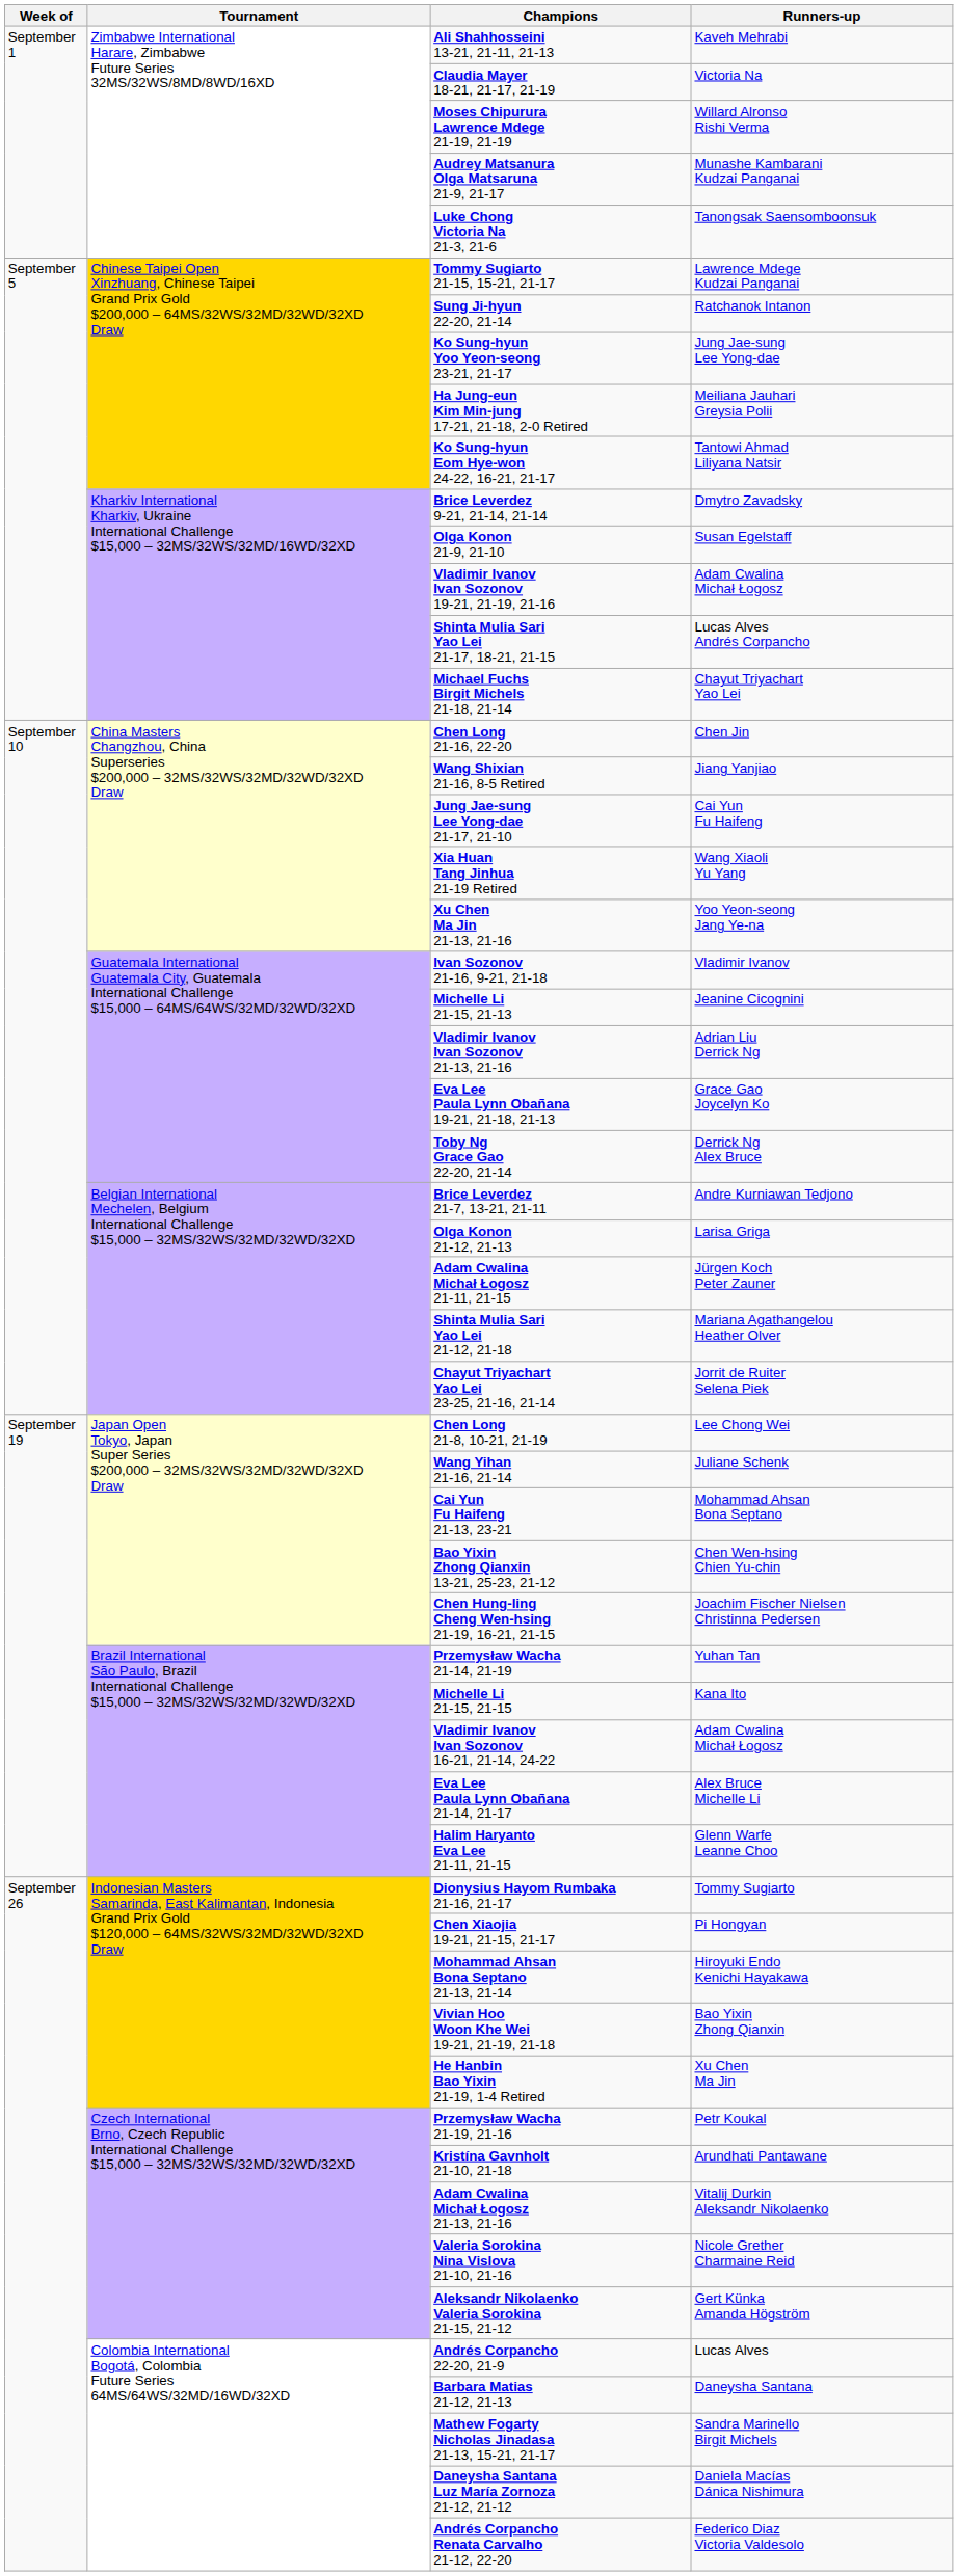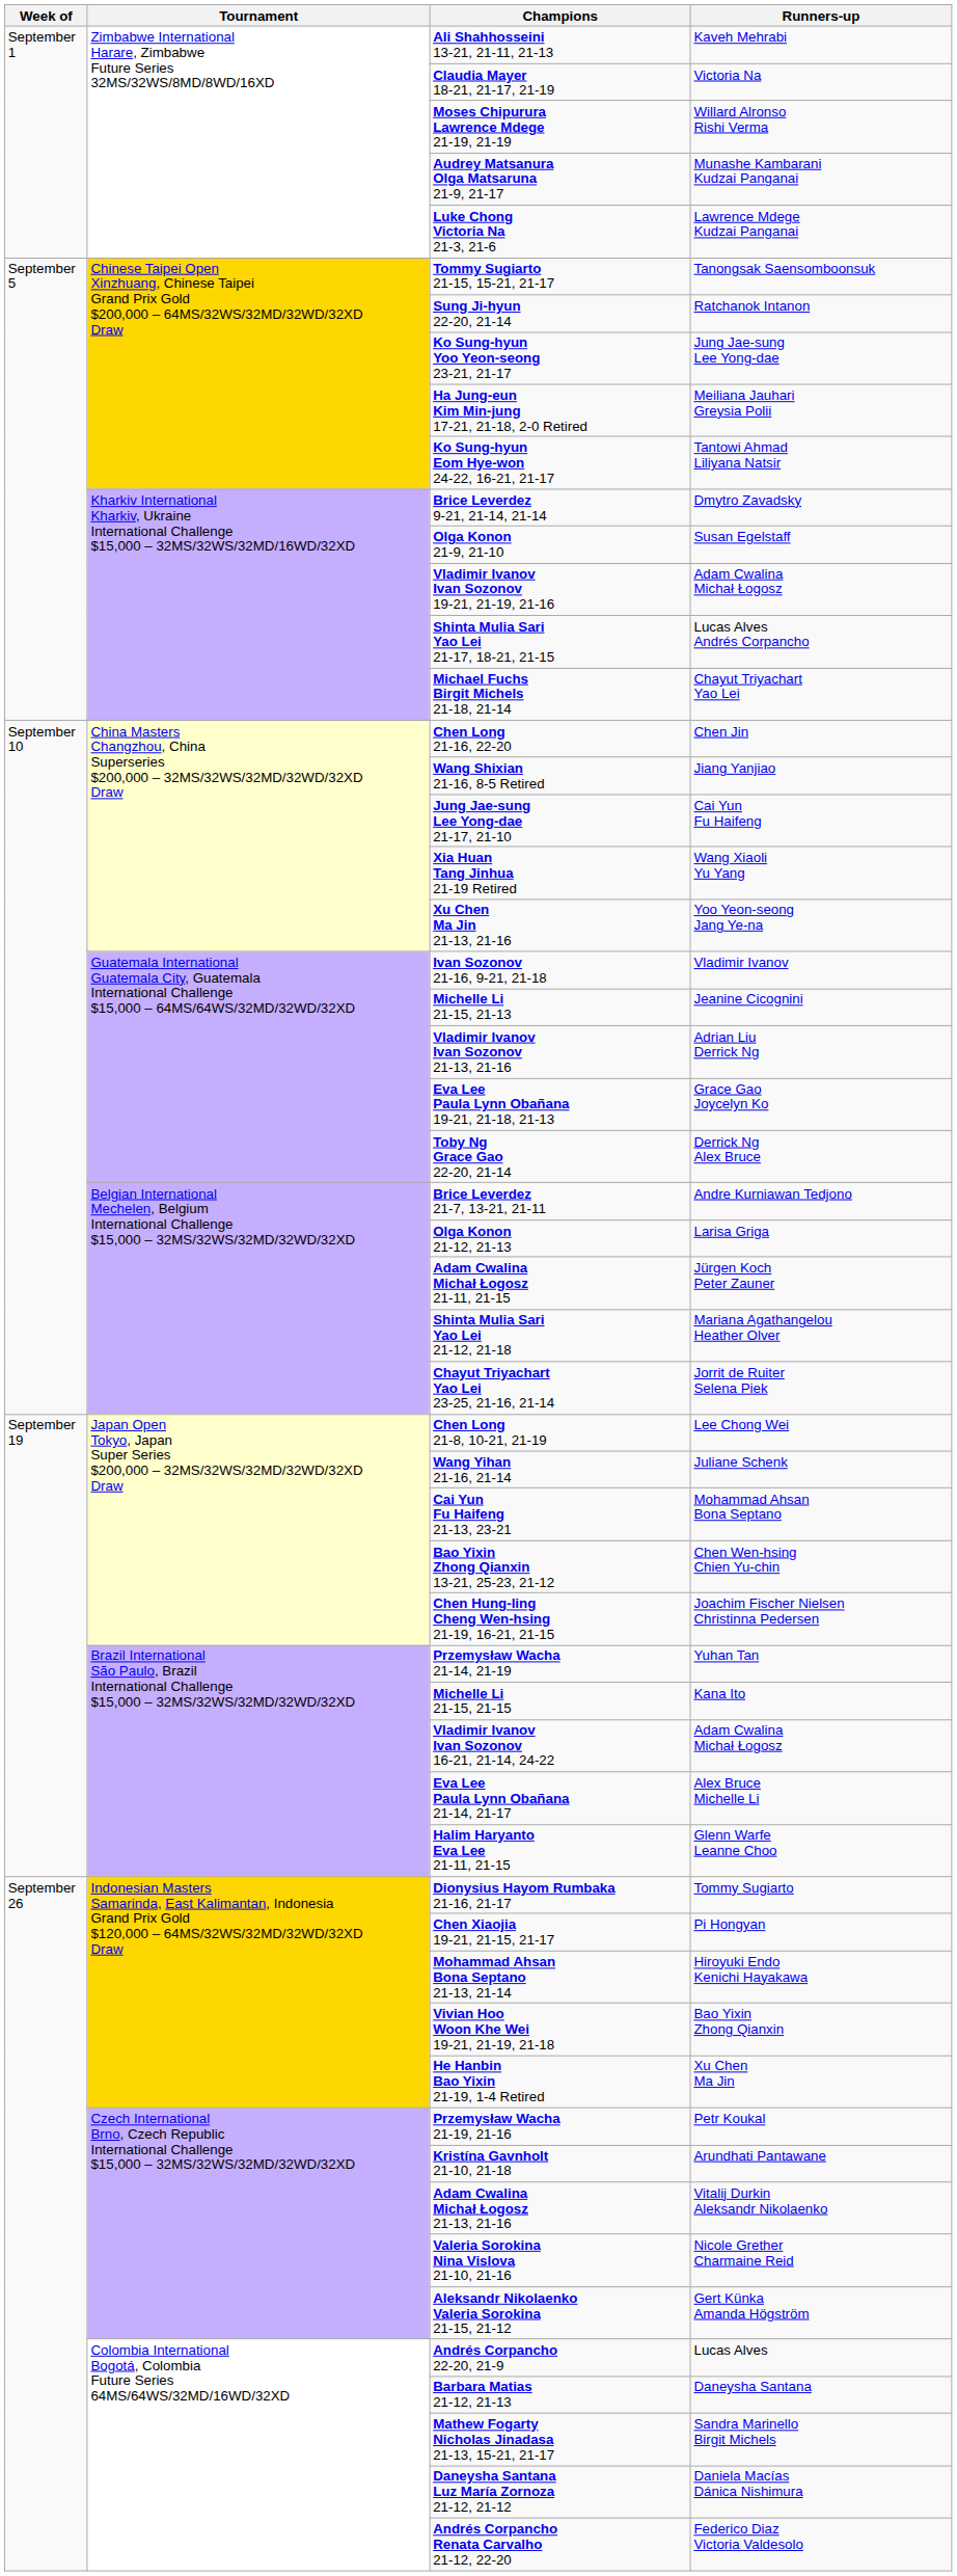 <table class=wikitable style=font-size:85%>
 <tr>
 <th width=75>Week of</th>
 <th width=330>Tournament</th>
 <th width=250>Champions</th>
 <th width=250>Runners-up</th>
 </tr>
 <tr valign=top>
 <td rowspan=5>September 1</td>
 <td style="background:#ffffff;" rowspan="5"><a href='#'>Zimbabwe International</a><br><a href='#'>Harare</a>, Zimbabwe<br>Future Series<br>32MS/32WS/8MD/8WD/16XD</td>
 <td> <strong><a href='#'>Ali Shahhosseini</a></strong><br>13-21, 21-11, 21-13</td>
 <td> <a href='#'>Kaveh Mehrabi</a></td>
 </tr>
 <tr valign=top>
 <td> <strong><a href='#'>Claudia Mayer</a></strong><br>18-21, 21-17, 21-19</td>
 <td> <a href='#'>Victoria Na</a></td>
 </tr>
 <tr valign=top>
 <td> <strong><a href='#'>Moses Chipurura</a><br> <a href='#'>Lawrence Mdege</a></strong><br>21-19, 21-19</td>
 <td> <a href='#'>Willard Alronso</a><br> <a href='#'>Rishi Verma</a></td>
 </tr>
 <tr valign=top>
 <td> <strong><a href='#'>Audrey Matsanura</a><br> <a href='#'>Olga Matsaruna</a></strong><br>21-9, 21-17</td>
 <td> <a href='#'>Munashe Kambarani</a><br> <a href='#'>Kudzai Panganai</a></td>
 </tr>
 <tr valign=top>
 <td> <strong><a href='#'>Luke Chong</a><br> <a href='#'>Victoria Na</a></strong><br>21-3, 21-6</td>
-<td> <a href='#'>Tanongsak Saensomboonsuk</a></td>
+<td> <a href='#'>Lawrence Mdege</a><br> <a href='#'>Kudzai Panganai</a></td>
 </tr>
 <tr valign=top>
 <td rowspan=10>September 5</td>
 <td style="background:#FFD700;" rowspan="5"><a href='#'>Chinese Taipei Open</a><br><a href='#'>Xinzhuang</a>, Chinese Taipei<br>Grand Prix Gold<br>$200,000 – 64MS/32WS/32MD/32WD/32XD<br><a href='#'>Draw</a></td>
 <td> <strong><a href='#'>Tommy Sugiarto</a></strong><br>21-15, 15-21, 21-17</td>
-<td> <a href='#'>Lawrence Mdege</a><br> <a href='#'>Kudzai Panganai</a></td>
+<td> <a href='#'>Tanongsak Saensomboonsuk</a></td>
 </tr>
 <tr valign=top>
 <td> <strong><a href='#'>Sung Ji-hyun</a></strong><br>22-20, 21-14</td>
 <td> <a href='#'>Ratchanok Intanon</a></td>
 </tr>
 <tr valign=top>
 <td> <strong><a href='#'>Ko Sung-hyun</a><br> <a href='#'>Yoo Yeon-seong</a></strong><br>23-21, 21-17</td>
 <td> <a href='#'>Jung Jae-sung</a><br> <a href='#'>Lee Yong-dae</a></td>
 </tr>
 <tr valign=top>
 <td> <strong><a href='#'>Ha Jung-eun</a><br> <a href='#'>Kim Min-jung</a></strong><br>17-21, 21-18, 2-0 Retired</td>
 <td> <a href='#'>Meiliana Jauhari</a><br> <a href='#'>Greysia Polii</a></td>
 </tr>
 <tr valign=top>
 <td> <strong><a href='#'>Ko Sung-hyun</a><br> <a href='#'>Eom Hye-won</a></strong><br>24-22, 16-21, 21-17</td>
 <td> <a href='#'>Tantowi Ahmad</a><br> <a href='#'>Liliyana Natsir</a></td>
 </tr>
 <tr valign=top>
 <td style="background:#C6AEFF;" rowspan="5"><a href='#'>Kharkiv International</a><br><a href='#'>Kharkiv</a>, Ukraine<br>International Challenge<br>$15,000 – 32MS/32WS/32MD/16WD/32XD</td>
 <td> <strong><a href='#'>Brice Leverdez</a></strong><br>9-21, 21-14, 21-14</td>
 <td> <a href='#'>Dmytro Zavadsky</a></td>
 </tr>
 <tr valign=top>
 <td> <strong><a href='#'>Olga Konon</a></strong><br>21-9, 21-10</td>
 <td> <a href='#'>Susan Egelstaff</a></td>
 </tr>
 <tr valign=top>
 <td> <strong><a href='#'>Vladimir Ivanov</a><br> <a href='#'>Ivan Sozonov</a></strong><br>19-21, 21-19, 21-16</td>
 <td> <a href='#'>Adam Cwalina</a><br> <a href='#'>Michał Łogosz</a></td>
 </tr>
 <tr valign=top>
 <td> <strong><a href='#'>Shinta Mulia Sari</a><br> <a href='#'>Yao Lei</a></strong><br>21-17, 18-21, 21-15</td>
 <td> Lucas Alves<br> <a href='#'>Andrés Corpancho</a></td>
 </tr>
 <tr valign=top>
 <td> <strong><a href='#'>Michael Fuchs</a><br> <a href='#'>Birgit Michels</a></strong><br>21-18, 21-14</td>
 <td> <a href='#'>Chayut Triyachart</a><br> <a href='#'>Yao Lei</a></td>
 </tr>
 <tr valign=top>
 <td rowspan=15>September 10</td>
 <td style="background:#ffffcc;" rowspan="5"><a href='#'>China Masters</a><br><a href='#'>Changzhou</a>, China<br>Superseries<br>$200,000 – 32MS/32WS/32MD/32WD/32XD<br><a href='#'>Draw</a></td>
 <td> <strong><a href='#'>Chen Long</a></strong><br>21-16, 22-20</td>
 <td> <a href='#'>Chen Jin</a></td>
 </tr>
 <tr valign=top>
 <td> <strong><a href='#'>Wang Shixian</a></strong><br>21-16, 8-5 Retired</td>
 <td> <a href='#'>Jiang Yanjiao</a></td>
 </tr>
 <tr valign=top>
 <td> <strong><a href='#'>Jung Jae-sung</a><br> <a href='#'>Lee Yong-dae</a></strong><br>21-17, 21-10</td>
 <td> <a href='#'>Cai Yun</a><br> <a href='#'>Fu Haifeng</a></td>
 </tr>
 <tr valign=top>
 <td> <strong><a href='#'>Xia Huan</a><br> <a href='#'>Tang Jinhua</a></strong><br>21-19 Retired</td>
 <td> <a href='#'>Wang Xiaoli</a><br> <a href='#'>Yu Yang</a></td>
 </tr>
 <tr valign=top>
 <td> <strong><a href='#'>Xu Chen</a><br> <a href='#'>Ma Jin</a></strong><br>21-13, 21-16</td>
 <td> <a href='#'>Yoo Yeon-seong</a><br> <a href='#'>Jang Ye-na</a></td>
 </tr>
 <tr valign=top>
 <td style="background:#C6AEFF;" rowspan="5"><a href='#'>Guatemala International</a><br><a href='#'>Guatemala City</a>, Guatemala<br>International Challenge<br>$15,000 – 64MS/64WS/32MD/32WD/32XD</td>
 <td> <strong><a href='#'>Ivan Sozonov</a></strong><br>21-16, 9-21, 21-18</td>
 <td> <a href='#'>Vladimir Ivanov</a></td>
 </tr>
 <tr valign=top>
 <td> <strong><a href='#'>Michelle Li</a></strong><br>21-15, 21-13</td>
 <td> <a href='#'>Jeanine Cicognini</a></td>
 </tr>
 <tr valign=top>
 <td> <strong><a href='#'>Vladimir Ivanov</a><br> <a href='#'>Ivan Sozonov</a></strong><br>21-13, 21-16</td>
 <td> <a href='#'>Adrian Liu</a><br> <a href='#'>Derrick Ng</a></td>
 </tr>
 <tr valign=top>
 <td> <strong><a href='#'>Eva Lee</a><br> <a href='#'>Paula Lynn Obañana</a></strong><br>19-21, 21-18, 21-13</td>
 <td> <a href='#'>Grace Gao</a><br> <a href='#'>Joycelyn Ko</a></td>
 </tr>
 <tr valign=top>
 <td> <strong><a href='#'>Toby Ng</a><br> <a href='#'>Grace Gao</a></strong><br>22-20, 21-14</td>
 <td> <a href='#'>Derrick Ng</a><br> <a href='#'>Alex Bruce</a></td>
 </tr>
 <tr valign=top>
 <td style="background:#C6AEFF;" rowspan="5"><a href='#'>Belgian International</a><br><a href='#'>Mechelen</a>, Belgium<br>International Challenge<br>$15,000 – 32MS/32WS/32MD/32WD/32XD</td>
 <td> <strong><a href='#'>Brice Leverdez</a></strong><br>21-7, 13-21, 21-11</td>
 <td> <a href='#'>Andre Kurniawan Tedjono</a></td>
 </tr>
 <tr valign=top>
 <td> <strong><a href='#'>Olga Konon</a></strong><br>21-12, 21-13</td>
 <td> <a href='#'>Larisa Griga</a></td>
 </tr>
 <tr valign=top>
 <td> <strong><a href='#'>Adam Cwalina</a><br> <a href='#'>Michał Łogosz</a></strong><br>21-11, 21-15</td>
 <td> <a href='#'>Jürgen Koch</a><br> <a href='#'>Peter Zauner</a></td>
 </tr>
 <tr valign=top>
 <td> <strong><a href='#'>Shinta Mulia Sari</a><br> <a href='#'>Yao Lei</a></strong><br>21-12, 21-18</td>
 <td> <a href='#'>Mariana Agathangelou</a><br> <a href='#'>Heather Olver</a></td>
 </tr>
 <tr valign=top>
 <td> <strong><a href='#'>Chayut Triyachart</a><br> <a href='#'>Yao Lei</a></strong><br>23-25, 21-16, 21-14</td>
 <td> <a href='#'>Jorrit de Ruiter</a><br> <a href='#'>Selena Piek</a></td>
 </tr>
 <tr valign=top>
 <td rowspan=10>September 19</td>
 <td style="background:#ffffcc;" rowspan="5"><a href='#'>Japan Open</a><br><a href='#'>Tokyo</a>, Japan<br>Super Series<br>$200,000 – 32MS/32WS/32MD/32WD/32XD<br><a href='#'>Draw</a></td>
 <td> <strong><a href='#'>Chen Long</a></strong> <br>21-8, 10-21, 21-19</td>
 <td> <a href='#'>Lee Chong Wei</a></td>
 </tr>
 <tr valign=top>
 <td> <strong><a href='#'>Wang Yihan</a></strong><br>21-16, 21-14</td>
 <td> <a href='#'>Juliane Schenk</a></td>
 </tr>
 <tr valign=top>
 <td> <strong><a href='#'>Cai Yun</a><br> <a href='#'>Fu Haifeng</a></strong><br>21-13, 23-21</td>
 <td> <a href='#'>Mohammad Ahsan</a><br> <a href='#'>Bona Septano</a></td>
 </tr>
 <tr valign=top>
 <td> <strong><a href='#'>Bao Yixin</a><br> <a href='#'>Zhong Qianxin</a></strong><br>13-21, 25-23, 21-12</td>
 <td> <a href='#'>Chen Wen-hsing</a><br> <a href='#'>Chien Yu-chin</a></td>
 </tr>
 <tr valign=top>
 <td> <strong><a href='#'>Chen Hung-ling</a><br> <a href='#'>Cheng Wen-hsing</a></strong><br>21-19, 16-21, 21-15</td>
 <td> <a href='#'>Joachim Fischer Nielsen</a><br> <a href='#'>Christinna Pedersen</a></td>
 </tr>
 <tr valign=top>
 <td style="background:#C6AEFF;" rowspan="5"><a href='#'>Brazil International</a><br><a href='#'>São Paulo</a>, Brazil<br>International Challenge<br>$15,000 – 32MS/32WS/32MD/32WD/32XD</td>
 <td> <strong><a href='#'>Przemysław Wacha</a></strong><br>21-14, 21-19</td>
 <td> <a href='#'>Yuhan Tan</a></td>
 </tr>
 <tr valign=top>
 <td> <strong><a href='#'>Michelle Li</a></strong><br>21-15, 21-15</td>
 <td> <a href='#'>Kana Ito</a></td>
 </tr>
 <tr valign=top>
 <td> <strong><a href='#'>Vladimir Ivanov</a><br> <a href='#'>Ivan Sozonov</a></strong><br>16-21, 21-14, 24-22</td>
 <td> <a href='#'>Adam Cwalina</a><br> <a href='#'>Michał Łogosz</a></td>
 </tr>
 <tr valign=top>
 <td> <strong><a href='#'>Eva Lee</a><br> <a href='#'>Paula Lynn Obañana</a></strong><br>21-14, 21-17</td>
 <td> <a href='#'>Alex Bruce</a><br> <a href='#'>Michelle Li</a></td>
 </tr>
 <tr valign=top>
 <td> <strong><a href='#'>Halim Haryanto</a><br> <a href='#'>Eva Lee</a></strong><br>21-11, 21-15</td>
 <td> <a href='#'>Glenn Warfe</a><br> <a href='#'>Leanne Choo</a></td>
 </tr>
 <tr valign=top>
 <td rowspan=15>September 26</td>
 <td style="background:#FFD700;" rowspan="5"><a href='#'>Indonesian Masters</a><br><a href='#'>Samarinda</a>, <a href='#'>East Kalimantan</a>, Indonesia<br>Grand Prix Gold<br>$120,000 – 64MS/32WS/32MD/32WD/32XD<br><a href='#'>Draw</a></td>
 <td> <strong><a href='#'>Dionysius Hayom Rumbaka</a></strong><br>21-16, 21-17</td>
 <td> <a href='#'>Tommy Sugiarto</a></td>
 </tr>
 <tr valign=top>
 <td> <strong><a href='#'>Chen Xiaojia</a></strong><br>19-21, 21-15, 21-17</td>
 <td> <a href='#'>Pi Hongyan</a></td>
 </tr>
 <tr valign=top>
 <td> <strong><a href='#'>Mohammad Ahsan</a><br> <a href='#'>Bona Septano</a></strong><br>21-13, 21-14</td>
 <td> <a href='#'>Hiroyuki Endo</a><br> <a href='#'>Kenichi Hayakawa</a></td>
 </tr>
 <tr valign=top>
 <td> <strong><a href='#'>Vivian Hoo</a><br> <a href='#'>Woon Khe Wei</a></strong><br>19-21, 21-19, 21-18</td>
 <td> <a href='#'>Bao Yixin</a><br> <a href='#'>Zhong Qianxin</a></td>
 </tr>
 <tr valign=top>
 <td> <strong><a href='#'>He Hanbin</a><br> <a href='#'>Bao Yixin</a></strong><br>21-19, 1-4 Retired</td>
 <td> <a href='#'>Xu Chen</a><br> <a href='#'>Ma Jin</a></td>
 </tr>
 <tr valign=top>
 <td style="background:#C6AEFF;" rowspan="5"><a href='#'>Czech International</a><br><a href='#'>Brno</a>, Czech Republic<br>International Challenge<br>$15,000 – 32MS/32WS/32MD/32WD/32XD</td>
 <td> <strong><a href='#'>Przemysław Wacha</a></strong><br>21-19, 21-16</td>
 <td> <a href='#'>Petr Koukal</a></td>
 </tr>
 <tr valign=top>
 <td> <strong><a href='#'>Kristína Gavnholt</a></strong><br>21-10, 21-18</td>
 <td> <a href='#'>Arundhati Pantawane</a></td>
 </tr>
 <tr valign=top>
 <td> <strong><a href='#'>Adam Cwalina</a><br> <a href='#'>Michał Łogosz</a></strong><br>21-13, 21-16</td>
 <td> <a href='#'>Vitalij Durkin</a><br> <a href='#'>Aleksandr Nikolaenko</a></td>
 </tr>
 <tr valign=top>
 <td> <strong><a href='#'>Valeria Sorokina</a><br> <a href='#'>Nina Vislova</a></strong><br>21-10, 21-16</td>
 <td> <a href='#'>Nicole Grether</a><br> <a href='#'>Charmaine Reid</a></td>
 </tr>
 <tr valign=top>
 <td> <strong><a href='#'>Aleksandr Nikolaenko</a><br> <a href='#'>Valeria Sorokina</a></strong><br>21-15, 21-12</td>
 <td> <a href='#'>Gert Künka</a><br> <a href='#'>Amanda Högström</a></td>
 </tr>
 <tr valign=top>
 <td style="background:#ffffff;" rowspan="5"><a href='#'>Colombia International</a><br><a href='#'>Bogotá</a>, Colombia<br>Future Series<br>64MS/64WS/32MD/16WD/32XD</td>
 <td> <strong><a href='#'>Andrés Corpancho</a></strong><br>22-20, 21-9</td>
 <td> Lucas Alves</td>
 </tr>
 <tr valign=top>
 <td> <strong><a href='#'>Barbara Matias</a></strong><br>21-12, 21-13</td>
 <td> <a href='#'>Daneysha Santana</a></td>
 </tr>
 <tr valign=top>
 <td> <strong><a href='#'>Mathew Fogarty</a><br> <a href='#'>Nicholas Jinadasa</a></strong><br>21-13, 15-21, 21-17</td>
 <td> <a href='#'>Sandra Marinello</a><br> <a href='#'>Birgit Michels</a></td>
 </tr>
 <tr valign=top>
 <td> <strong><a href='#'>Daneysha Santana</a><br> <a href='#'>Luz María Zornoza</a></strong><br>21-12, 21-12</td>
 <td> <a href='#'>Daniela Macías</a><br> <a href='#'>Dánica Nishimura</a></td>
 </tr>
 <tr valign=top>
 <td> <strong><a href='#'>Andrés Corpancho</a><br> <a href='#'>Renata Carvalho</a></strong><br>21-12, 22-20</td>
 <td> <a href='#'>Federico Diaz</a><br> <a href='#'>Victoria Valdesolo</a></td>
 </tr>
 </table>
